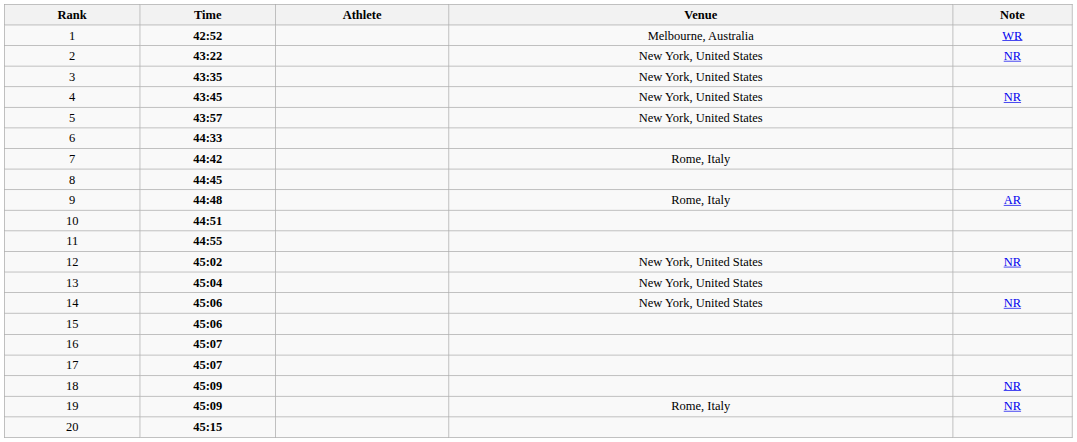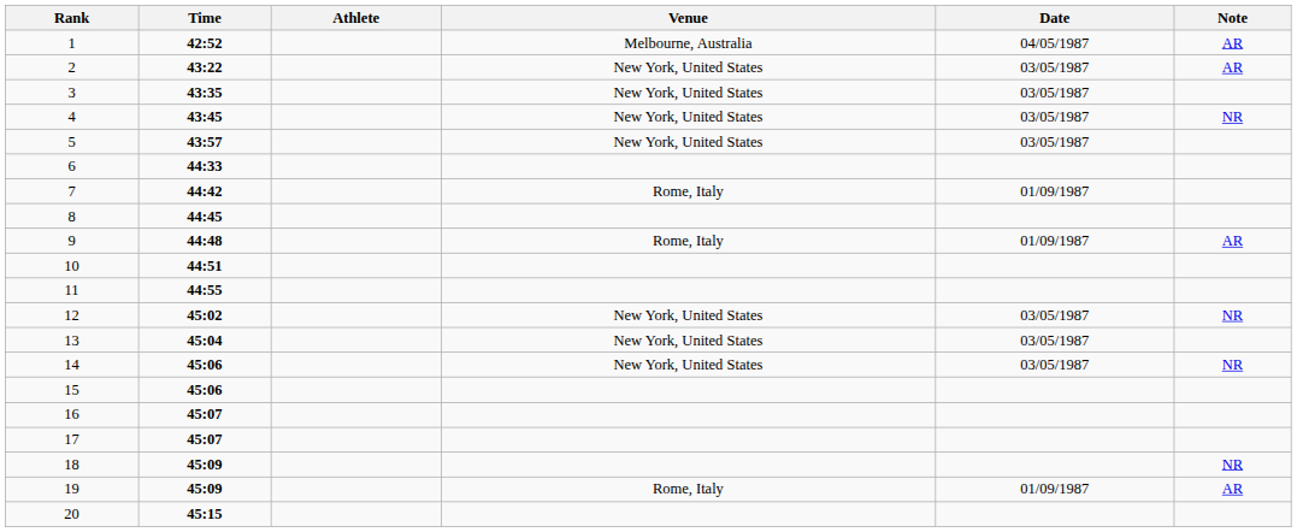 <table class="wikitable" style=" text-align:center; font-size:110%;" width="95%">
 <tr>
 <th>Rank</th>
 <th>Time</th>
 <th>Athlete</th>
 <th>Venue</th>
+<th>Date</th>
 <th>Note</th>
 </tr>
 <tr>
 <td>1</td>
 <td><strong>42:52</strong></td>
 <td align=left></td>
 <td>Melbourne, Australia</td>
-<td><a href='#'>WR</a></td>
+<td>04/05/1987</td>
+<td><a href='#'>AR</a></td>
 </tr>
 <tr>
 <td>2</td>
 <td><strong>43:22</strong></td>
 <td align=left></td>
 <td>New York, United States</td>
-<td><a href='#'>NR</a></td>
+<td>03/05/1987</td>
+<td><a href='#'>AR</a></td>
 </tr>
 <tr>
 <td>3</td>
 <td><strong>43:35</strong></td>
 <td align=left></td>
 <td>New York, United States</td>
+<td>03/05/1987</td>
 <td></td>
 </tr>
 <tr>
 <td>4</td>
 <td><strong>43:45</strong></td>
 <td align=left></td>
 <td>New York, United States</td>
+<td>03/05/1987</td>
 <td><a href='#'>NR</a></td>
 </tr>
 <tr>
 <td>5</td>
 <td><strong>43:57</strong></td>
 <td align=left></td>
 <td>New York, United States</td>
+<td>03/05/1987</td>
 <td></td>
 </tr>
 <tr>
 <td>6</td>
 <td><strong>44:33</strong></td>
 <td align=left></td>
 <td></td>
 <td></td>
+<td></td>
 </tr>
 <tr>
 <td>7</td>
 <td><strong>44:42</strong></td>
 <td align=left></td>
 <td>Rome, Italy</td>
+<td>01/09/1987</td>
 <td></td>
 </tr>
 <tr>
 <td>8</td>
 <td><strong>44:45</strong></td>
 <td align=left></td>
 <td></td>
 <td></td>
+<td></td>
 </tr>
 <tr>
 <td>9</td>
 <td><strong>44:48</strong></td>
 <td align=left></td>
 <td>Rome, Italy</td>
+<td>01/09/1987</td>
 <td><a href='#'>AR</a></td>
 </tr>
 <tr>
 <td>10</td>
 <td><strong>44:51</strong></td>
 <td align=left></td>
+<td></td>
 <td></td>
 <td></td>
 </tr>
 <tr>
 <td>11</td>
 <td><strong>44:55</strong></td>
 <td align=left></td>
 <td></td>
 <td></td>
+<td></td>
 </tr>
 <tr>
 <td>12</td>
 <td><strong>45:02</strong></td>
 <td align=left></td>
 <td>New York, United States</td>
+<td>03/05/1987</td>
 <td><a href='#'>NR</a></td>
 </tr>
 <tr>
 <td>13</td>
 <td><strong>45:04</strong></td>
 <td align=left></td>
 <td>New York, United States</td>
+<td>03/05/1987</td>
 <td></td>
 </tr>
 <tr>
 <td>14</td>
 <td><strong>45:06</strong></td>
 <td align=left></td>
 <td>New York, United States</td>
+<td>03/05/1987</td>
 <td><a href='#'>NR</a></td>
 </tr>
 <tr>
 <td>15</td>
 <td><strong>45:06</strong></td>
 <td align=left></td>
+<td></td>
 <td></td>
 <td></td>
 </tr>
 <tr>
 <td>16</td>
 <td><strong>45:07</strong></td>
 <td align=left></td>
 <td></td>
 <td></td>
+<td></td>
 </tr>
 <tr>
 <td>17</td>
 <td><strong>45:07</strong></td>
 <td align=left></td>
+<td></td>
 <td></td>
 <td></td>
 </tr>
 <tr>
 <td>18</td>
 <td><strong>45:09</strong></td>
 <td align=left></td>
 <td></td>
+<td></td>
 <td><a href='#'>NR</a></td>
 </tr>
 <tr>
 <td>19</td>
 <td><strong>45:09</strong></td>
 <td align=left></td>
 <td>Rome, Italy</td>
-<td><a href='#'>NR</a></td>
+<td>01/09/1987</td>
+<td><a href='#'>AR</a></td>
 </tr>
 <tr>
 <td>20</td>
 <td><strong>45:15</strong></td>
 <td align=left></td>
 <td></td>
 <td></td>
+<td></td>
 </tr>
 </table>
